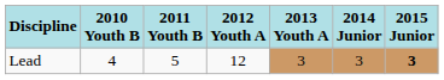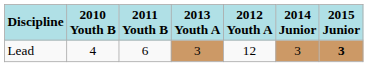 <table class="wikitable" style="text-align: center;">
 <tr>
 <th style="background: #b0e0e6;">Discipline</th>
 <th style="background: #b0e0e6;">2010<br>Youth B</th>
 <th style="background: #b0e0e6;">2011<br>Youth B</th>
+<th style="background: #b0e0e6;">2013<br>Youth A</th>
 <th style="background: #b0e0e6;">2012<br>Youth A</th>
-<th style="background: #b0e0e6;">2013<br>Youth A</th>
 <th style="background: #b0e0e6;">2014<br>Junior</th>
 <th style="background: #b0e0e6;">2015<br>Junior</th>
 </tr>
 <tr>
 <td align="left">Lead</td>
 <td>4</td>
-<td>5</td>
+<td>6</td>
+<td style="background:#cc9966">3</td>
 <td>12</td>
-<td style="background:#cc9966">3</td>
 <td style="background:#cc9966">3</td>
 <td style="background:#cc9966"><strong>3</strong></td>
 </tr>
 </table>
